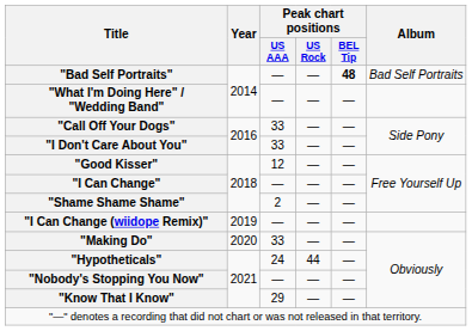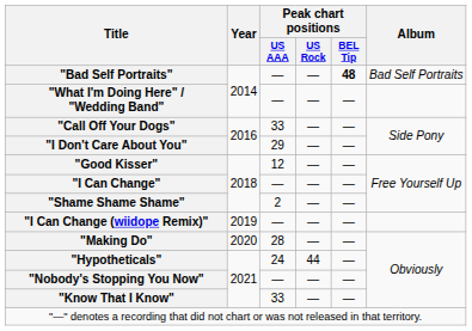 <table class="wikitable plainrowheaders" style="text-align:center;">
 <tr>
 <th scope="col" rowspan="2" style="width:18em;">Title</th>
 <th scope="col" rowspan="2">Year</th>
 <th scope="col" colspan="3">Peak chart positions</th>
 <th scope="col" rowspan="2">Album</th>
 </tr>
 <tr>
 <th scope="col" style="width:3em;font-size:85%;"><a href='#'>US<br>AAA</a><br></th>
 <th scope="col" style="width:3em;font-size:85%;"><a href='#'>US<br>Rock</a><br></th>
 <th scope="col" style="width:3em;font-size:85%;"><a href='#'>BEL<br>Tip</a><br></th>
 </tr>
 <tr>
 <th scope="row">"Bad Self Portraits"</th>
 <td rowspan="2">2014</td>
 <td>—</td>
 <td>—</td>
 <td><strong>48</strong></td>
 <td rowspan="1"><em>Bad Self Portraits</em></td>
 </tr>
 <tr>
 <th scope="row">"What I'm Doing Here" /<br>"Wedding Band"</th>
 <td>—</td>
 <td>—</td>
 <td>—</td>
 <td></td>
 </tr>
 <tr>
 <th scope="row">"Call Off Your Dogs"</th>
 <td rowspan="2">2016</td>
 <td>33</td>
 <td>—</td>
 <td>—</td>
 <td rowspan="2"><em>Side Pony</em></td>
 </tr>
 <tr>
 <th scope="row">"I Don't Care About You"</th>
-<td>33</td>
+<td>29</td>
 <td>—</td>
 <td>—</td>
 </tr>
 <tr>
 <th scope="row">"Good Kisser"</th>
 <td rowspan="3">2018</td>
 <td>12</td>
 <td>—</td>
 <td>—</td>
 <td rowspan="3"><em>Free Yourself Up</em></td>
 </tr>
 <tr>
 <th scope="row">"I Can Change"</th>
 <td>—</td>
 <td>—</td>
 <td>—</td>
 </tr>
 <tr>
 <th scope="row">"Shame Shame Shame"</th>
 <td>2</td>
 <td>—</td>
 <td>—</td>
 </tr>
 <tr>
 <th scope="row">"I Can Change (<a href='#'>wiidope</a> Remix)"</th>
 <td rowspan="1">2019</td>
 <td>—</td>
 <td>—</td>
 <td>—</td>
 <td></td>
 </tr>
 <tr>
 <th scope="row">"Making Do"</th>
 <td rowspan="1">2020</td>
-<td>33</td>
+<td>28</td>
 <td>—</td>
 <td>—</td>
 <td rowspan="4"><em>Obviously</em></td>
 </tr>
 <tr>
 <th scope="row">"Hypotheticals"</th>
 <td rowspan="3">2021</td>
 <td>24</td>
 <td>44</td>
 <td>—</td>
 </tr>
 <tr>
 <th scope="row">"Nobody's Stopping You Now"</th>
 <td>—</td>
 <td>—</td>
 <td>—</td>
 </tr>
 <tr>
 <th scope="row">"Know That I Know"</th>
-<td>29</td>
+<td>33</td>
 <td>—</td>
 <td>—</td>
 </tr>
 <tr>
 <td colspan="17" style="font-size:90%">"—" denotes a recording that did not chart or was not released in that territory.</td>
 </tr>
 </table>
